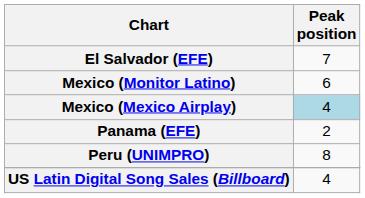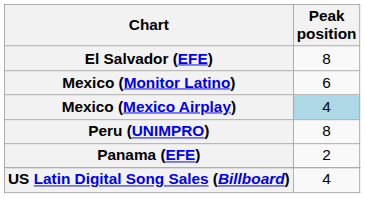 <table class="wikitable sortable plainrowheaders" style="text-align:center;">
 <tr>
 <th scope="col">Chart</th>
 <th scope="col">Peak<br>position</th>
 </tr>
 <tr>
 <th scope="row">El Salvador (<a href='#'>EFE</a>)</th>
-<td align="center">7</td>
+<td align="center">8</td>
 </tr>
 <tr>
 <th scope="row">Mexico (<a href='#'>Monitor Latino</a>)</th>
 <td>6</td>
 </tr>
 <tr>
 <th scope="row">Mexico (<a href='#'>Mexico Airplay</a>)</th>
 <td align="center" style="background: lightblue;">4</td>
 </tr>
 <tr>
+<th scope="row">Peru (<a href='#'>UNIMPRO</a>)</th>
+<td>8</td>
+</tr>
+<tr>
 <th scope="row">Panama (<a href='#'>EFE</a>)</th>
 <td align="center">2</td>
-</tr>
-<tr>
-<th scope="row">Peru (<a href='#'>UNIMPRO</a>)</th>
-<td>8</td>
 </tr>
 <tr>
 </tr>
 <tr>
 </tr>
 <tr>
 </tr>
 <tr>
 <th scope="row">US <a href='#'>Latin Digital Song Sales</a> (<em><a href='#'>Billboard</a></em>)</th>
 <td align="center">4</td>
 </tr>
 </table>
